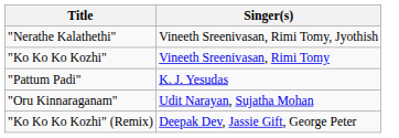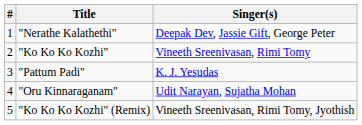 <table class="wikitable" style="font-size:95%;">
 <tr>
+<th>#</th>
 <th>Title</th>
 <th>Singer(s)</th>
 </tr>
 <tr>
+<td>1</td>
 <td>"Nerathe Kalathethi"</td>
-<td>Vineeth Sreenivasan, Rimi Tomy, Jyothish</td>
+<td><a href='#'>Deepak Dev</a>, <a href='#'>Jassie Gift</a>, George Peter</td>
 </tr>
 <tr>
+<td>2</td>
 <td>"Ko Ko Ko Kozhi"</td>
 <td><a href='#'>Vineeth Sreenivasan</a>, <a href='#'>Rimi Tomy</a></td>
 </tr>
 <tr>
+<td>3</td>
 <td>"Pattum Padi"</td>
 <td><a href='#'>K. J. Yesudas</a></td>
 </tr>
 <tr>
+<td>4</td>
 <td>"Oru Kinnaraganam"</td>
 <td><a href='#'>Udit Narayan</a>, <a href='#'>Sujatha Mohan</a></td>
 </tr>
 <tr>
+<td>5</td>
 <td>"Ko Ko Ko Kozhi" (Remix)</td>
-<td><a href='#'>Deepak Dev</a>, <a href='#'>Jassie Gift</a>, George Peter</td>
+<td>Vineeth Sreenivasan, Rimi Tomy, Jyothish</td>
 </tr>
 </table>
